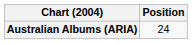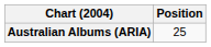 <table class="wikitable plainrowheaders">
 <tr>
 <th scope="col">Chart (2004)</th>
 <th scope="col">Position</th>
 </tr>
 <tr>
 <th scope="row">Australian Albums (ARIA)</th>
-<td align="center">24</td>
+<td align="center">25</td>
 </tr>
 </table>
